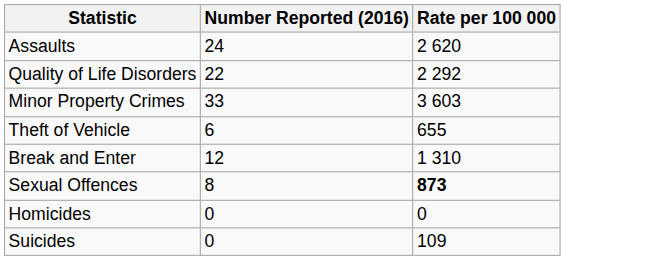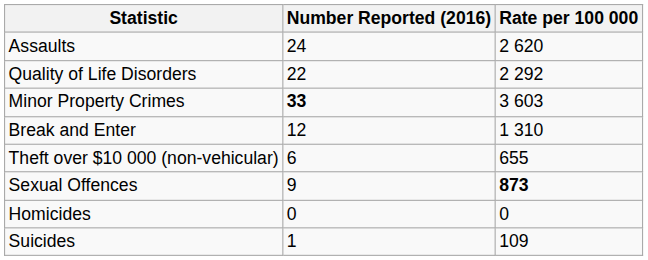 <table class="wikitable sortable">
 <tr>
 <th>Statistic</th>
 <th>Number Reported (2016)</th>
 <th>Rate per 100 000</th>
 </tr>
 <tr>
 <td>Assaults</td>
 <td>24</td>
 <td>2 620</td>
 </tr>
 <tr>
 <td>Quality of Life Disorders</td>
 <td>22</td>
 <td>2 292</td>
 </tr>
 <tr>
 <td>Minor Property Crimes</td>
-<td>33</td>
+<td><strong>33</strong></td>
 <td>3 603</td>
-</tr>
-<tr>
-<td>Theft of Vehicle</td>
-<td>6</td>
-<td>655</td>
 </tr>
 <tr>
 <td>Break and Enter</td>
 <td>12</td>
 <td>1 310</td>
 </tr>
 <tr>
+<td>Theft over $10 000 (non-vehicular)</td>
+<td>6</td>
+<td>655</td>
+</tr>
+<tr>
 <td>Sexual Offences</td>
-<td>8</td>
+<td>9</td>
 <td><strong>873</strong></td>
 </tr>
 <tr>
 <td>Homicides</td>
 <td>0</td>
 <td>0</td>
 </tr>
 <tr>
 <td>Suicides</td>
-<td>0</td>
+<td>1</td>
 <td>109</td>
 </tr>
 </table>
